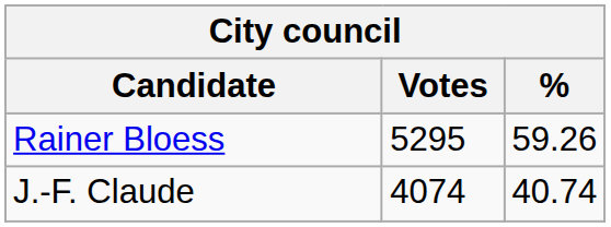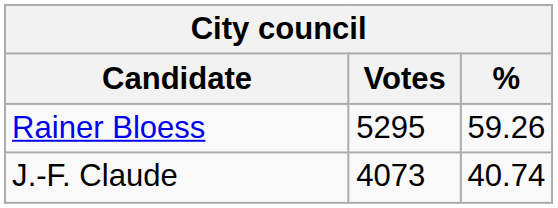 <table class="wikitable">
 <tr>
 <th colspan="3">City council</th>
 </tr>
 <tr>
 <th style="width: 170px">Candidate</th>
 <th style="width: 50px">Votes</th>
 <th style="width: 40px">%</th>
 </tr>
 <tr>
 <td><a href='#'>Rainer Bloess</a></td>
 <td>5295</td>
 <td>59.26</td>
 </tr>
 <tr>
 <td>J.-F. Claude</td>
-<td>4074</td>
+<td>4073</td>
 <td>40.74</td>
 </tr>
 </table>
